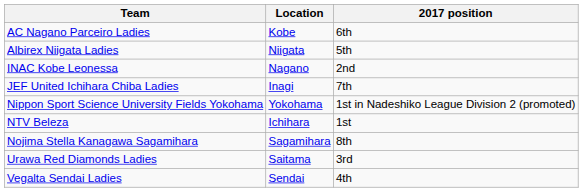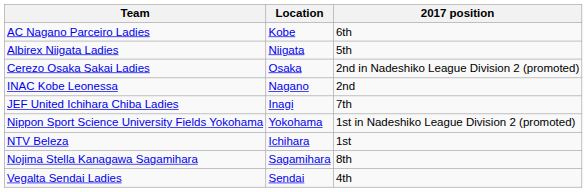 <table class="wikitable sortable">
 <tr>
 <th>Team</th>
 <th>Location</th>
 <th data-sort-type="number">2017 position</th>
 </tr>
 <tr>
 <td><a href='#'>AC Nagano Parceiro Ladies</a></td>
 <td><a href='#'>Kobe</a></td>
 <td>6th</td>
 </tr>
 <tr>
 <td><a href='#'>Albirex Niigata Ladies</a></td>
 <td><a href='#'>Niigata</a></td>
 <td>5th</td>
+</tr>
+<tr>
+<td><a href='#'>Cerezo Osaka Sakai Ladies</a></td>
+<td><a href='#'>Osaka</a></td>
+<td>2nd in Nadeshiko League Division 2 (promoted)</td>
 </tr>
 <tr>
 <td><a href='#'>INAC Kobe Leonessa</a></td>
 <td><a href='#'>Nagano</a></td>
 <td>2nd</td>
 </tr>
 <tr>
 <td><a href='#'>JEF United Ichihara Chiba Ladies</a></td>
 <td><a href='#'>Inagi</a></td>
 <td>7th</td>
 </tr>
 <tr>
 <td><a href='#'>Nippon Sport Science University Fields Yokohama</a></td>
 <td><a href='#'>Yokohama</a></td>
 <td>1st in Nadeshiko League Division 2 (promoted)</td>
 </tr>
 <tr>
 <td><a href='#'>NTV Beleza</a></td>
 <td><a href='#'>Ichihara</a></td>
 <td>1st</td>
 </tr>
 <tr>
 <td><a href='#'>Nojima Stella Kanagawa Sagamihara</a></td>
 <td><a href='#'>Sagamihara</a></td>
 <td>8th</td>
 </tr>
 <tr>
-<td><a href='#'>Urawa Red Diamonds Ladies</a></td>
-<td><a href='#'>Saitama</a></td>
-<td>3rd</td>
-</tr>
-<tr>
 <td><a href='#'>Vegalta Sendai Ladies</a></td>
 <td><a href='#'>Sendai</a></td>
 <td>4th</td>
 </tr>
 </table>
